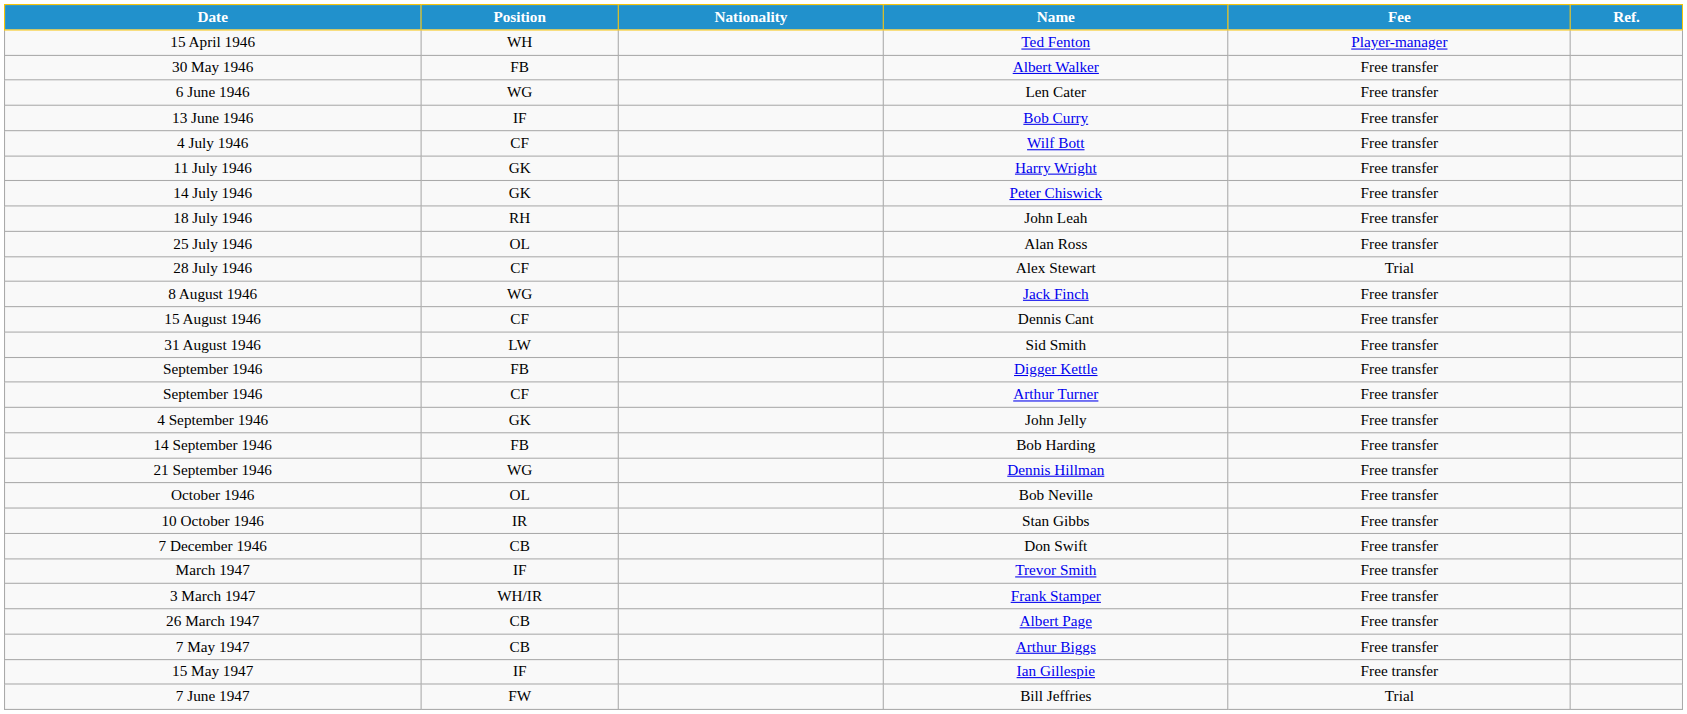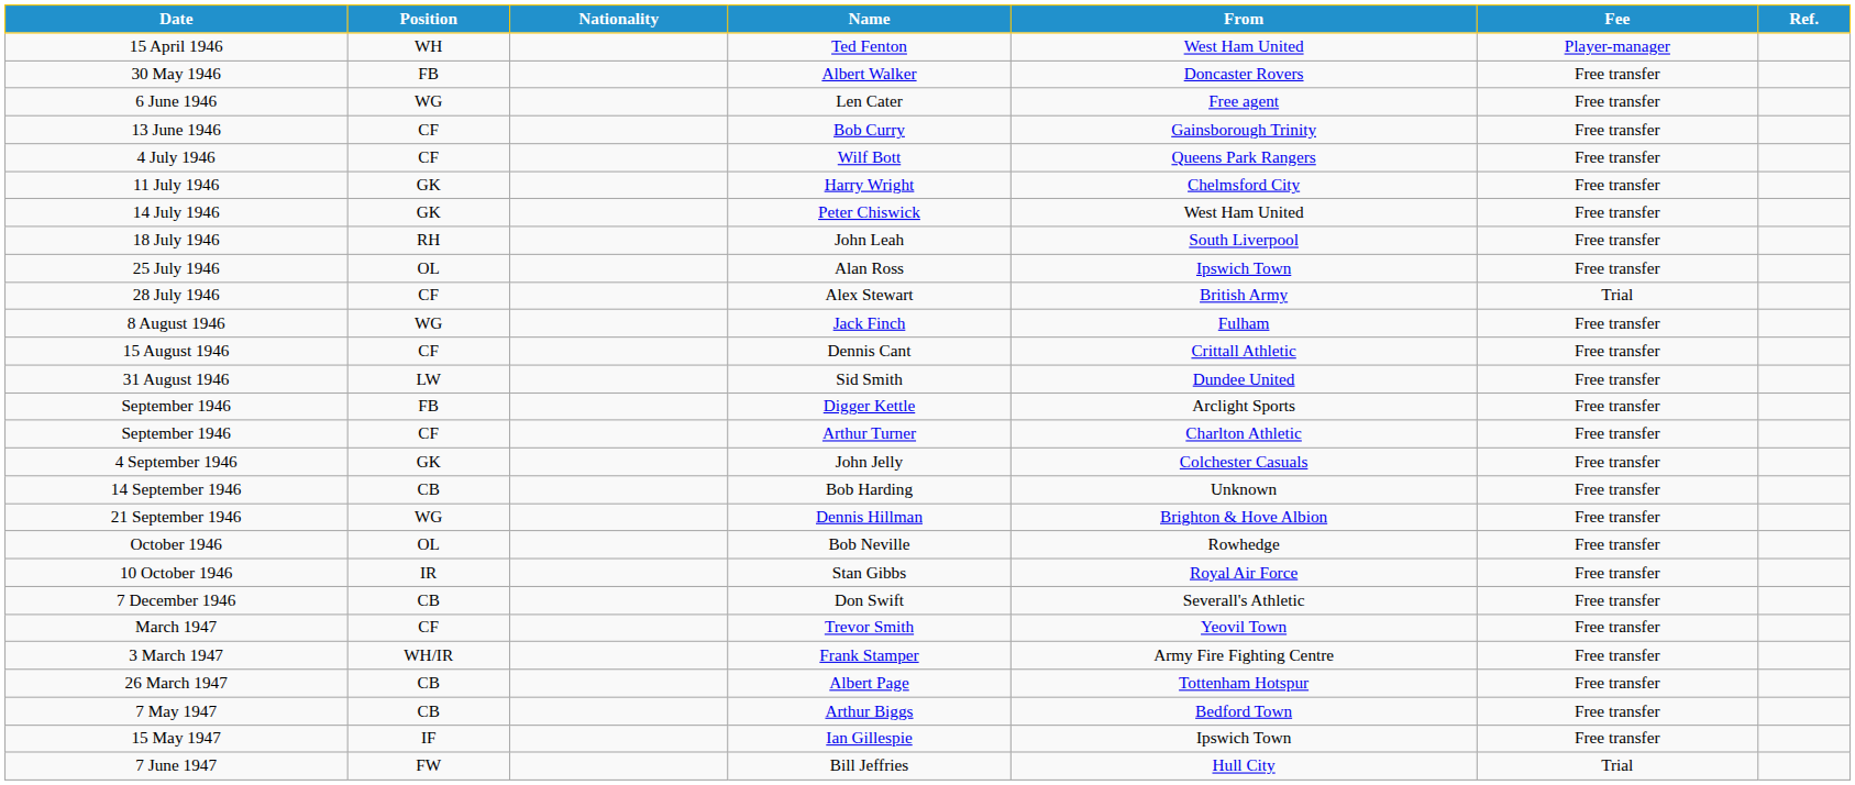 <table class="wikitable" style="text-align:center; font-size:90%; width:100%;">
 <tr>
 <th style="background:#2191CC; color:white; border:1px solid #F7C408; text-align:center;">Date</th>
 <th style="background:#2191CC; color:white; border:1px solid #F7C408; text-align:center;">Position</th>
 <th style="background:#2191CC; color:white; border:1px solid #F7C408; text-align:center;">Nationality</th>
 <th style="background:#2191CC; color:white; border:1px solid #F7C408; text-align:center;">Name</th>
+<th style="background:#2191CC; color:white; border:1px solid #F7C408; text-align:center;">From</th>
 <th style="background:#2191CC; color:white; border:1px solid #F7C408; text-align:center;">Fee</th>
 <th style="background:#2191CC; color:white; border:1px solid #F7C408; text-align:center;">Ref.</th>
 </tr>
 <tr>
 <td>15 April 1946</td>
 <td>WH</td>
 <td></td>
 <td><a href='#'>Ted Fenton</a></td>
+<td> <a href='#'>West Ham United</a></td>
 <td><a href='#'>Player-manager</a></td>
 <td></td>
 </tr>
 <tr>
 <td>30 May 1946</td>
 <td>FB</td>
 <td></td>
 <td><a href='#'>Albert Walker</a></td>
+<td> <a href='#'>Doncaster Rovers</a></td>
 <td>Free transfer</td>
 <td></td>
 </tr>
 <tr>
 <td>6 June 1946</td>
 <td>WG</td>
 <td></td>
 <td>Len Cater</td>
+<td><a href='#'>Free agent</a></td>
 <td>Free transfer</td>
 <td></td>
 </tr>
 <tr>
 <td>13 June 1946</td>
-<td>IF</td>
+<td>CF</td>
 <td></td>
 <td><a href='#'>Bob Curry</a></td>
+<td> <a href='#'>Gainsborough Trinity</a></td>
 <td>Free transfer</td>
 <td></td>
 </tr>
 <tr>
 <td>4 July 1946</td>
 <td>CF</td>
 <td></td>
 <td><a href='#'>Wilf Bott</a></td>
+<td> <a href='#'>Queens Park Rangers</a></td>
 <td>Free transfer</td>
 <td></td>
 </tr>
 <tr>
 <td>11 July 1946</td>
 <td>GK</td>
 <td></td>
 <td><a href='#'>Harry Wright</a></td>
+<td> <a href='#'>Chelmsford City</a></td>
 <td>Free transfer</td>
 <td></td>
 </tr>
 <tr>
 <td>14 July 1946</td>
 <td>GK</td>
 <td></td>
 <td><a href='#'>Peter Chiswick</a></td>
+<td> West Ham United</td>
 <td>Free transfer</td>
 <td></td>
 </tr>
 <tr>
 <td>18 July 1946</td>
 <td>RH</td>
 <td></td>
 <td>John Leah</td>
+<td> <a href='#'>South Liverpool</a></td>
 <td>Free transfer</td>
 <td></td>
 </tr>
 <tr>
 <td>25 July 1946</td>
 <td>OL</td>
 <td></td>
 <td>Alan Ross</td>
+<td> <a href='#'>Ipswich Town</a></td>
 <td>Free transfer</td>
 <td></td>
 </tr>
 <tr>
 <td>28 July 1946</td>
 <td>CF</td>
 <td></td>
 <td>Alex Stewart</td>
+<td><a href='#'>British Army</a></td>
 <td>Trial</td>
 <td></td>
 </tr>
 <tr>
 <td>8 August 1946</td>
 <td>WG</td>
 <td></td>
 <td><a href='#'>Jack Finch</a></td>
+<td> <a href='#'>Fulham</a></td>
 <td>Free transfer</td>
 <td></td>
 </tr>
 <tr>
 <td>15 August 1946</td>
 <td>CF</td>
 <td></td>
 <td>Dennis Cant</td>
+<td> <a href='#'>Crittall Athletic</a></td>
 <td>Free transfer</td>
 <td></td>
 </tr>
 <tr>
 <td>31 August 1946</td>
 <td>LW</td>
 <td></td>
 <td>Sid Smith</td>
+<td> <a href='#'>Dundee United</a></td>
 <td>Free transfer</td>
 <td></td>
 </tr>
 <tr>
 <td>September 1946</td>
 <td>FB</td>
 <td></td>
 <td><a href='#'>Digger Kettle</a></td>
+<td> Arclight Sports</td>
 <td>Free transfer</td>
 <td></td>
 </tr>
 <tr>
 <td>September 1946</td>
 <td>CF</td>
 <td></td>
 <td><a href='#'>Arthur Turner</a></td>
+<td> <a href='#'>Charlton Athletic</a></td>
 <td>Free transfer</td>
 <td></td>
 </tr>
 <tr>
 <td>4 September 1946</td>
 <td>GK</td>
 <td></td>
 <td>John Jelly</td>
+<td> <a href='#'>Colchester Casuals</a></td>
 <td>Free transfer</td>
 <td></td>
 </tr>
 <tr>
 <td>14 September 1946</td>
-<td>FB</td>
+<td>CB</td>
 <td></td>
 <td>Bob Harding</td>
+<td>Unknown</td>
 <td>Free transfer</td>
 <td></td>
 </tr>
 <tr>
 <td>21 September 1946</td>
 <td>WG</td>
 <td></td>
 <td><a href='#'>Dennis Hillman</a></td>
+<td> <a href='#'>Brighton & Hove Albion</a></td>
 <td>Free transfer</td>
 <td></td>
 </tr>
 <tr>
 <td>October 1946</td>
 <td>OL</td>
 <td></td>
 <td>Bob Neville</td>
+<td> Rowhedge</td>
 <td>Free transfer</td>
 <td></td>
 </tr>
 <tr>
 <td>10 October 1946</td>
 <td>IR</td>
 <td></td>
 <td>Stan Gibbs</td>
+<td><a href='#'>Royal Air Force</a></td>
 <td>Free transfer</td>
 <td></td>
 </tr>
 <tr>
 <td>7 December 1946</td>
 <td>CB</td>
 <td></td>
 <td>Don Swift</td>
+<td> Severall's Athletic</td>
 <td>Free transfer</td>
 <td></td>
 </tr>
 <tr>
 <td>March 1947</td>
-<td>IF</td>
+<td>CF</td>
 <td></td>
 <td><a href='#'>Trevor Smith</a></td>
+<td> <a href='#'>Yeovil Town</a></td>
 <td>Free transfer</td>
 <td></td>
 </tr>
 <tr>
 <td>3 March 1947</td>
 <td>WH/IR</td>
 <td></td>
 <td><a href='#'>Frank Stamper</a></td>
+<td>Army Fire Fighting Centre</td>
 <td>Free transfer</td>
 <td></td>
 </tr>
 <tr>
 <td>26 March 1947</td>
 <td>CB</td>
 <td></td>
 <td><a href='#'>Albert Page</a></td>
+<td> <a href='#'>Tottenham Hotspur</a></td>
 <td>Free transfer</td>
 <td></td>
 </tr>
 <tr>
 <td>7 May 1947</td>
 <td>CB</td>
 <td></td>
 <td><a href='#'>Arthur Biggs</a></td>
+<td> <a href='#'>Bedford Town</a></td>
 <td>Free transfer</td>
 <td></td>
 </tr>
 <tr>
 <td>15 May 1947</td>
 <td>IF</td>
 <td></td>
 <td><a href='#'>Ian Gillespie</a></td>
+<td> Ipswich Town</td>
 <td>Free transfer</td>
 <td></td>
 </tr>
 <tr>
 <td>7 June 1947</td>
 <td>FW</td>
 <td></td>
 <td>Bill Jeffries</td>
+<td> <a href='#'>Hull City</a></td>
 <td>Trial</td>
 <td></td>
 </tr>
 </table>
